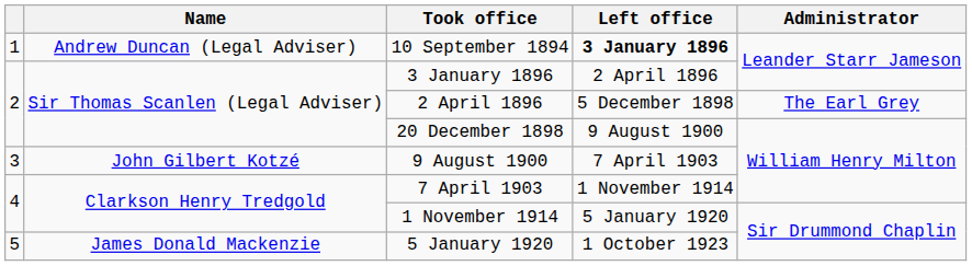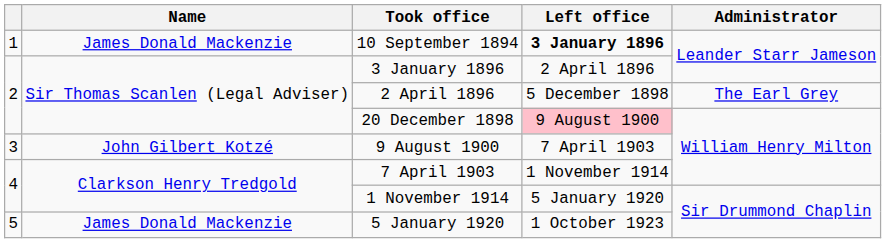 <table class="wikitable" style="text-align:center">
 <tr>
 <th></th>
 <th>Name</th>
 <th>Took office</th>
 <th>Left office</th>
 <th>Administrator</th>
 </tr>
 <tr>
 <td>1</td>
-<td><a href='#'>Andrew Duncan</a> (Legal Adviser)</td>
+<td><a href='#'>James Donald Mackenzie</a></td>
 <td>10 September 1894</td>
 <td><strong>3 January 1896</strong></td>
 <td rowspan="2"><a href='#'>Leander Starr Jameson</a></td>
 </tr>
 <tr>
 <td rowspan="3">2</td>
 <td rowspan="3"><a href='#'>Sir Thomas Scanlen</a> (Legal Adviser)</td>
 <td>3 January 1896</td>
 <td>2 April 1896</td>
 </tr>
 <tr>
 <td>2 April 1896</td>
 <td>5 December 1898</td>
 <td><a href='#'>The Earl Grey</a></td>
 </tr>
 <tr>
 <td>20 December 1898</td>
-<td>9 August 1900</td>
+<td style="background: pink;">9 August 1900</td>
 <td rowspan="3"><a href='#'>William Henry Milton</a></td>
 </tr>
 <tr>
 <td>3</td>
 <td><a href='#'>John Gilbert Kotzé</a></td>
 <td>9 August 1900</td>
 <td>7 April 1903</td>
 </tr>
 <tr>
 <td rowspan="2">4</td>
 <td rowspan="2"><a href='#'>Clarkson Henry Tredgold</a></td>
 <td>7 April 1903</td>
 <td>1 November 1914</td>
 </tr>
 <tr>
 <td>1 November 1914</td>
 <td>5 January 1920</td>
 <td rowspan="2"><a href='#'>Sir Drummond Chaplin</a></td>
 </tr>
 <tr>
 <td>5</td>
 <td><a href='#'>James Donald Mackenzie</a></td>
 <td>5 January 1920</td>
 <td>1 October 1923</td>
 </tr>
 </table>
